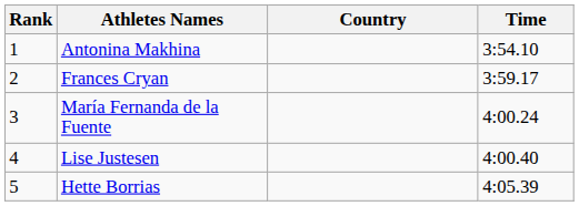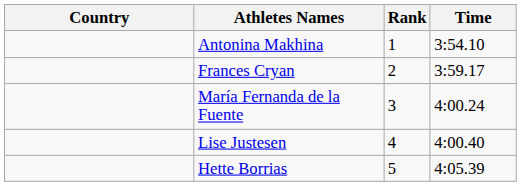 <table class="wikitable">
 <tr>
+<th width=175>Country</th>
+<th width=175>Athletes Names</th>
 <th width=25>Rank</th>
-<th width=175>Athletes Names</th>
-<th width=175>Country</th>
 <th width=75>Time</th>
 </tr>
 <tr>
+<td></td>
+<td><a href='#'>Antonina Makhina</a></td>
 <td>1</td>
-<td><a href='#'>Antonina Makhina</a></td>
-<td></td>
 <td>3:54.10</td>
 </tr>
 <tr>
+<td></td>
+<td><a href='#'>Frances Cryan</a></td>
 <td>2</td>
-<td><a href='#'>Frances Cryan</a></td>
-<td></td>
 <td>3:59.17</td>
 </tr>
 <tr>
+<td></td>
+<td><a href='#'>María Fernanda de la Fuente</a></td>
 <td>3</td>
-<td><a href='#'>María Fernanda de la Fuente</a></td>
-<td></td>
 <td>4:00.24</td>
 </tr>
 <tr>
+<td></td>
+<td><a href='#'>Lise Justesen</a></td>
 <td>4</td>
-<td><a href='#'>Lise Justesen</a></td>
-<td></td>
 <td>4:00.40</td>
 </tr>
 <tr>
+<td></td>
+<td><a href='#'>Hette Borrias</a></td>
 <td>5</td>
-<td><a href='#'>Hette Borrias</a></td>
-<td></td>
 <td>4:05.39</td>
 </tr>
 </table>
